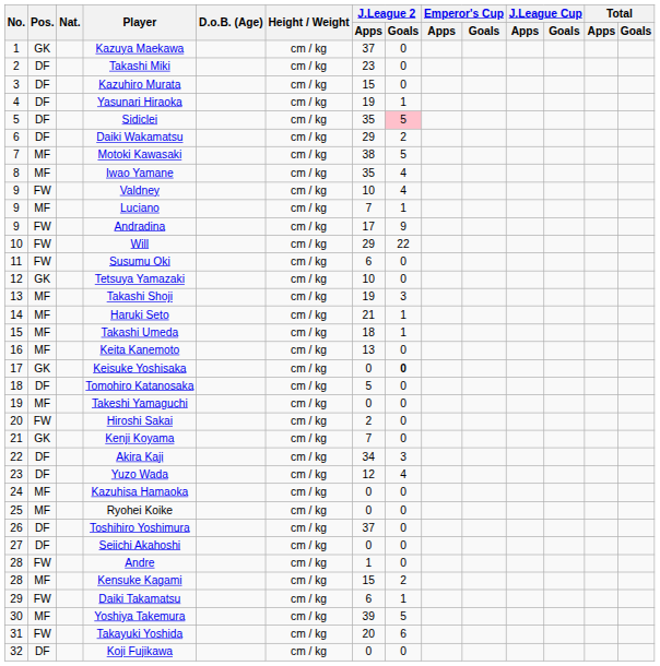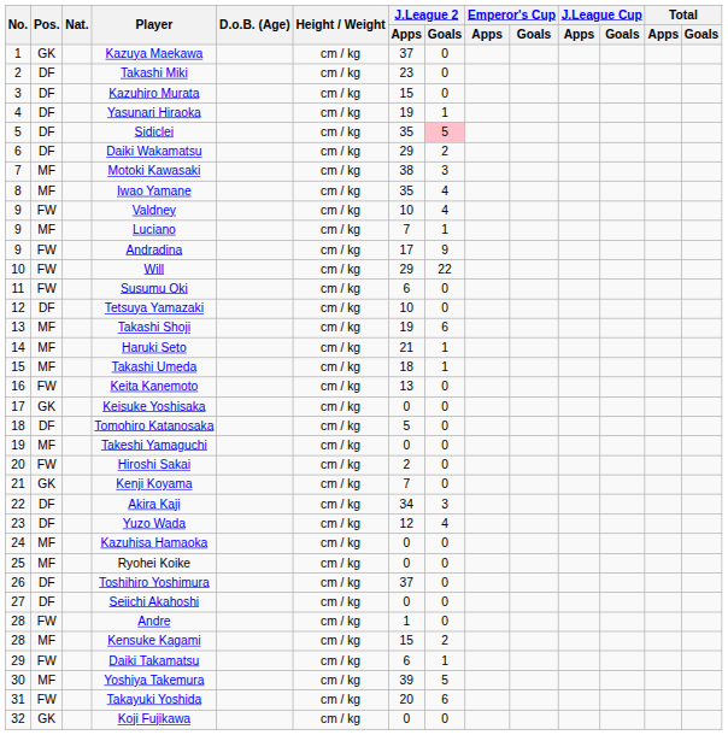 <table class="wikitable" style="text-align:center;">
 <tr>
 <th rowspan="2">No.</th>
 <th rowspan="2">Pos.</th>
 <th rowspan="2">Nat.</th>
 <th rowspan="2">Player</th>
 <th rowspan="2">D.o.B. (Age)</th>
 <th rowspan="2">Height / Weight</th>
 <th colspan="2"><a href='#'>J.League 2</a></th>
 <th colspan="2"><a href='#'>Emperor's Cup</a></th>
 <th colspan="2"><a href='#'>J.League Cup</a></th>
 <th colspan="2">Total</th>
 </tr>
 <tr>
 <th>Apps</th>
 <th>Goals</th>
 <th>Apps</th>
 <th>Goals</th>
 <th>Apps</th>
 <th>Goals</th>
 <th>Apps</th>
 <th>Goals</th>
 </tr>
 <tr>
 <td>1</td>
 <td>GK</td>
 <td></td>
 <td><a href='#'>Kazuya Maekawa</a></td>
 <td></td>
 <td>cm / kg</td>
 <td>37</td>
 <td>0</td>
 <td></td>
 <td></td>
 <td></td>
 <td></td>
 <td></td>
 <td></td>
 </tr>
 <tr>
 <td>2</td>
 <td>DF</td>
 <td></td>
 <td><a href='#'>Takashi Miki</a></td>
 <td></td>
 <td>cm / kg</td>
 <td>23</td>
 <td>0</td>
 <td></td>
 <td></td>
 <td></td>
 <td></td>
 <td></td>
 <td></td>
 </tr>
 <tr>
 <td>3</td>
 <td>DF</td>
 <td></td>
 <td><a href='#'>Kazuhiro Murata</a></td>
 <td></td>
 <td>cm / kg</td>
 <td>15</td>
 <td>0</td>
 <td></td>
 <td></td>
 <td></td>
 <td></td>
 <td></td>
 <td></td>
 </tr>
 <tr>
 <td>4</td>
 <td>DF</td>
 <td></td>
 <td><a href='#'>Yasunari Hiraoka</a></td>
 <td></td>
 <td>cm / kg</td>
 <td>19</td>
 <td>1</td>
 <td></td>
 <td></td>
 <td></td>
 <td></td>
 <td></td>
 <td></td>
 </tr>
 <tr>
 <td>5</td>
 <td>DF</td>
 <td></td>
 <td><a href='#'>Sidiclei</a></td>
 <td></td>
 <td>cm / kg</td>
 <td>35</td>
 <td style="background: pink;">5</td>
 <td></td>
 <td></td>
 <td></td>
 <td></td>
 <td></td>
 <td></td>
 </tr>
 <tr>
 <td>6</td>
 <td>DF</td>
 <td></td>
 <td><a href='#'>Daiki Wakamatsu</a></td>
 <td></td>
 <td>cm / kg</td>
 <td>29</td>
 <td>2</td>
 <td></td>
 <td></td>
 <td></td>
 <td></td>
 <td></td>
 <td></td>
 </tr>
 <tr>
 <td>7</td>
 <td>MF</td>
 <td></td>
 <td><a href='#'>Motoki Kawasaki</a></td>
 <td></td>
 <td>cm / kg</td>
 <td>38</td>
-<td>5</td>
+<td>3</td>
 <td></td>
 <td></td>
 <td></td>
 <td></td>
 <td></td>
 <td></td>
 </tr>
 <tr>
 <td>8</td>
 <td>MF</td>
 <td></td>
 <td><a href='#'>Iwao Yamane</a></td>
 <td></td>
 <td>cm / kg</td>
 <td>35</td>
 <td>4</td>
 <td></td>
 <td></td>
 <td></td>
 <td></td>
 <td></td>
 <td></td>
 </tr>
 <tr>
 <td>9</td>
 <td>FW</td>
 <td></td>
 <td><a href='#'>Valdney</a></td>
 <td></td>
 <td>cm / kg</td>
 <td>10</td>
 <td>4</td>
 <td></td>
 <td></td>
 <td></td>
 <td></td>
 <td></td>
 <td></td>
 </tr>
 <tr>
 <td>9</td>
 <td>MF</td>
 <td></td>
 <td><a href='#'>Luciano</a></td>
 <td></td>
 <td>cm / kg</td>
 <td>7</td>
 <td>1</td>
 <td></td>
 <td></td>
 <td></td>
 <td></td>
 <td></td>
 <td></td>
 </tr>
 <tr>
 <td>9</td>
 <td>FW</td>
 <td></td>
 <td><a href='#'>Andradina</a></td>
 <td></td>
 <td>cm / kg</td>
 <td>17</td>
 <td>9</td>
 <td></td>
 <td></td>
 <td></td>
 <td></td>
 <td></td>
 <td></td>
 </tr>
 <tr>
 <td>10</td>
 <td>FW</td>
 <td></td>
 <td><a href='#'>Will</a></td>
 <td></td>
 <td>cm / kg</td>
 <td>29</td>
 <td>22</td>
 <td></td>
 <td></td>
 <td></td>
 <td></td>
 <td></td>
 <td></td>
 </tr>
 <tr>
 <td>11</td>
 <td>FW</td>
 <td></td>
 <td><a href='#'>Susumu Oki</a></td>
 <td></td>
 <td>cm / kg</td>
 <td>6</td>
 <td>0</td>
 <td></td>
 <td></td>
 <td></td>
 <td></td>
 <td></td>
 <td></td>
 </tr>
 <tr>
 <td>12</td>
-<td>GK</td>
+<td>DF</td>
 <td></td>
 <td><a href='#'>Tetsuya Yamazaki</a></td>
 <td></td>
 <td>cm / kg</td>
 <td>10</td>
 <td>0</td>
 <td></td>
 <td></td>
 <td></td>
 <td></td>
 <td></td>
 <td></td>
 </tr>
 <tr>
 <td>13</td>
 <td>MF</td>
 <td></td>
 <td><a href='#'>Takashi Shoji</a></td>
 <td></td>
 <td>cm / kg</td>
 <td>19</td>
-<td>3</td>
+<td>6</td>
 <td></td>
 <td></td>
 <td></td>
 <td></td>
 <td></td>
 <td></td>
 </tr>
 <tr>
 <td>14</td>
 <td>MF</td>
 <td></td>
 <td><a href='#'>Haruki Seto</a></td>
 <td></td>
 <td>cm / kg</td>
 <td>21</td>
 <td>1</td>
 <td></td>
 <td></td>
 <td></td>
 <td></td>
 <td></td>
 <td></td>
 </tr>
 <tr>
 <td>15</td>
 <td>MF</td>
 <td></td>
 <td><a href='#'>Takashi Umeda</a></td>
 <td></td>
 <td>cm / kg</td>
 <td>18</td>
 <td>1</td>
 <td></td>
 <td></td>
 <td></td>
 <td></td>
 <td></td>
 <td></td>
 </tr>
 <tr>
 <td>16</td>
-<td>MF</td>
+<td>FW</td>
 <td></td>
 <td><a href='#'>Keita Kanemoto</a></td>
 <td></td>
 <td>cm / kg</td>
 <td>13</td>
 <td>0</td>
 <td></td>
 <td></td>
 <td></td>
 <td></td>
 <td></td>
 <td></td>
 </tr>
 <tr>
 <td>17</td>
 <td>GK</td>
 <td></td>
 <td><a href='#'>Keisuke Yoshisaka</a></td>
 <td></td>
 <td>cm / kg</td>
 <td>0</td>
-<td><strong>0</strong></td>
+<td>0</td>
 <td></td>
 <td></td>
 <td></td>
 <td></td>
 <td></td>
 <td></td>
 </tr>
 <tr>
 <td>18</td>
 <td>DF</td>
 <td></td>
 <td><a href='#'>Tomohiro Katanosaka</a></td>
 <td></td>
 <td>cm / kg</td>
 <td>5</td>
 <td>0</td>
 <td></td>
 <td></td>
 <td></td>
 <td></td>
 <td></td>
 <td></td>
 </tr>
 <tr>
 <td>19</td>
 <td>MF</td>
 <td></td>
 <td><a href='#'>Takeshi Yamaguchi</a></td>
 <td></td>
 <td>cm / kg</td>
 <td>0</td>
 <td>0</td>
 <td></td>
 <td></td>
 <td></td>
 <td></td>
 <td></td>
 <td></td>
 </tr>
 <tr>
 <td>20</td>
 <td>FW</td>
 <td></td>
 <td><a href='#'>Hiroshi Sakai</a></td>
 <td></td>
 <td>cm / kg</td>
 <td>2</td>
 <td>0</td>
 <td></td>
 <td></td>
 <td></td>
 <td></td>
 <td></td>
 <td></td>
 </tr>
 <tr>
 <td>21</td>
 <td>GK</td>
 <td></td>
 <td><a href='#'>Kenji Koyama</a></td>
 <td></td>
 <td>cm / kg</td>
 <td>7</td>
 <td>0</td>
 <td></td>
 <td></td>
 <td></td>
 <td></td>
 <td></td>
 <td></td>
 </tr>
 <tr>
 <td>22</td>
 <td>DF</td>
 <td></td>
 <td><a href='#'>Akira Kaji</a></td>
 <td></td>
 <td>cm / kg</td>
 <td>34</td>
 <td>3</td>
 <td></td>
 <td></td>
 <td></td>
 <td></td>
 <td></td>
 <td></td>
 </tr>
 <tr>
 <td>23</td>
 <td>DF</td>
 <td></td>
 <td><a href='#'>Yuzo Wada</a></td>
 <td></td>
 <td>cm / kg</td>
 <td>12</td>
 <td>4</td>
 <td></td>
 <td></td>
 <td></td>
 <td></td>
 <td></td>
 <td></td>
 </tr>
 <tr>
 <td>24</td>
 <td>MF</td>
 <td></td>
 <td><a href='#'>Kazuhisa Hamaoka</a></td>
 <td></td>
 <td>cm / kg</td>
 <td>0</td>
 <td>0</td>
 <td></td>
 <td></td>
 <td></td>
 <td></td>
 <td></td>
 <td></td>
 </tr>
 <tr>
 <td>25</td>
 <td>MF</td>
 <td></td>
 <td>Ryohei Koike</td>
 <td></td>
 <td>cm / kg</td>
 <td>0</td>
 <td>0</td>
 <td></td>
 <td></td>
 <td></td>
 <td></td>
 <td></td>
 <td></td>
 </tr>
 <tr>
 <td>26</td>
 <td>DF</td>
 <td></td>
 <td><a href='#'>Toshihiro Yoshimura</a></td>
 <td></td>
 <td>cm / kg</td>
 <td>37</td>
 <td>0</td>
 <td></td>
 <td></td>
 <td></td>
 <td></td>
 <td></td>
 <td></td>
 </tr>
 <tr>
 <td>27</td>
 <td>DF</td>
 <td></td>
 <td><a href='#'>Seiichi Akahoshi</a></td>
 <td></td>
 <td>cm / kg</td>
 <td>0</td>
 <td>0</td>
 <td></td>
 <td></td>
 <td></td>
 <td></td>
 <td></td>
 <td></td>
 </tr>
 <tr>
 <td>28</td>
 <td>FW</td>
 <td></td>
 <td><a href='#'>Andre</a></td>
 <td></td>
 <td>cm / kg</td>
 <td>1</td>
 <td>0</td>
 <td></td>
 <td></td>
 <td></td>
 <td></td>
 <td></td>
 <td></td>
 </tr>
 <tr>
 <td>28</td>
 <td>MF</td>
 <td></td>
 <td><a href='#'>Kensuke Kagami</a></td>
 <td></td>
 <td>cm / kg</td>
 <td>15</td>
 <td>2</td>
 <td></td>
 <td></td>
 <td></td>
 <td></td>
 <td></td>
 <td></td>
 </tr>
 <tr>
 <td>29</td>
 <td>FW</td>
 <td></td>
 <td><a href='#'>Daiki Takamatsu</a></td>
 <td></td>
 <td>cm / kg</td>
 <td>6</td>
 <td>1</td>
 <td></td>
 <td></td>
 <td></td>
 <td></td>
 <td></td>
 <td></td>
 </tr>
 <tr>
 <td>30</td>
 <td>MF</td>
 <td></td>
 <td><a href='#'>Yoshiya Takemura</a></td>
 <td></td>
 <td>cm / kg</td>
 <td>39</td>
 <td>5</td>
 <td></td>
 <td></td>
 <td></td>
 <td></td>
 <td></td>
 <td></td>
 </tr>
 <tr>
 <td>31</td>
 <td>FW</td>
 <td></td>
 <td><a href='#'>Takayuki Yoshida</a></td>
 <td></td>
 <td>cm / kg</td>
 <td>20</td>
 <td>6</td>
 <td></td>
 <td></td>
 <td></td>
 <td></td>
 <td></td>
 <td></td>
 </tr>
 <tr>
 <td>32</td>
-<td>DF</td>
+<td>GK</td>
 <td></td>
 <td><a href='#'>Koji Fujikawa</a></td>
 <td></td>
 <td>cm / kg</td>
 <td>0</td>
 <td>0</td>
 <td></td>
 <td></td>
 <td></td>
 <td></td>
 <td></td>
 <td></td>
 </tr>
 </table>
